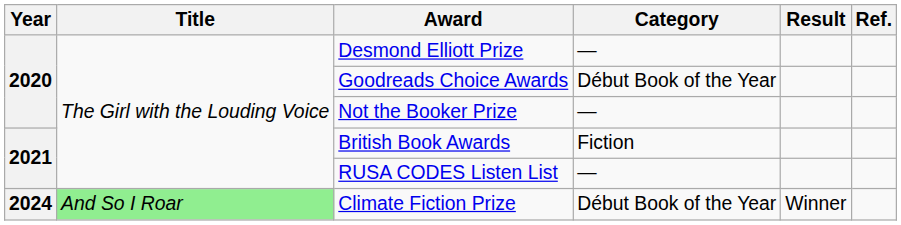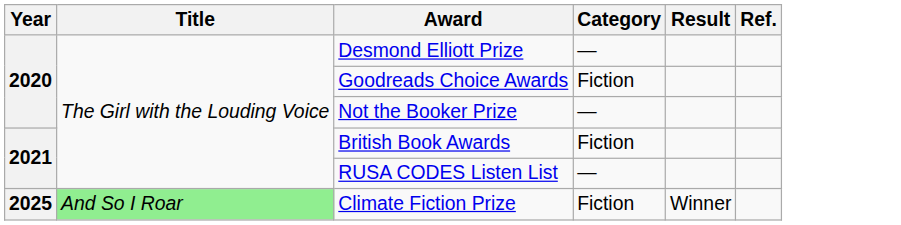 <table class="wikitable sortable">
 <tr>
 <th>Year</th>
 <th>Title</th>
 <th>Award</th>
 <th>Category</th>
 <th>Result</th>
 <th>Ref.</th>
 </tr>
 <tr>
 <th rowspan="3">2020</th>
 <td rowspan="5"><em>The Girl with the Louding Voice</em></td>
 <td><a href='#'>Desmond Elliott Prize</a></td>
 <td>—</td>
 <td></td>
 <td></td>
 </tr>
 <tr>
 <td><a href='#'>Goodreads Choice Awards</a></td>
-<td>Début Book of the Year</td>
+<td>Fiction</td>
 <td></td>
 <td></td>
 </tr>
 <tr>
 <td><a href='#'>Not the Booker Prize</a></td>
 <td>—</td>
 <td></td>
 <td></td>
 </tr>
 <tr>
 <th rowspan="2">2021</th>
 <td><a href='#'>British Book Awards</a></td>
 <td>Fiction</td>
 <td></td>
 <td></td>
 </tr>
 <tr>
 <td><a href='#'>RUSA CODES Listen List</a></td>
 <td>—</td>
 <td></td>
 <td></td>
 </tr>
 <tr>
-<th>2024</th>
+<th>2025</th>
 <td style="background: lightgreen;"><em>And So I Roar</em></td>
 <td><a href='#'>Climate Fiction Prize</a></td>
-<td>Début Book of the Year</td>
+<td>Fiction</td>
 <td>Winner</td>
 </tr>
 </table>
